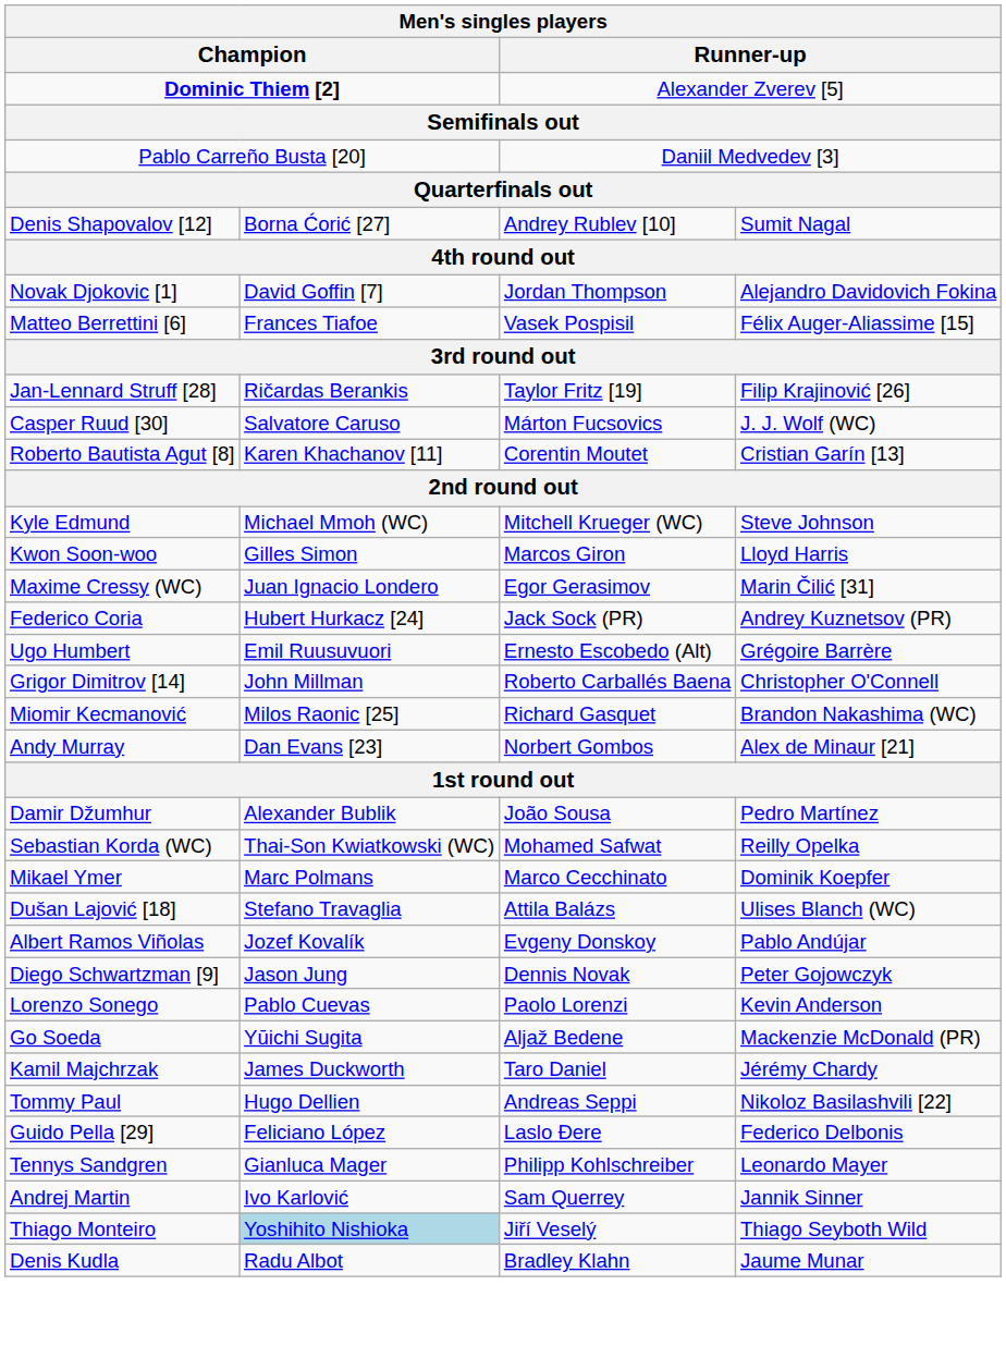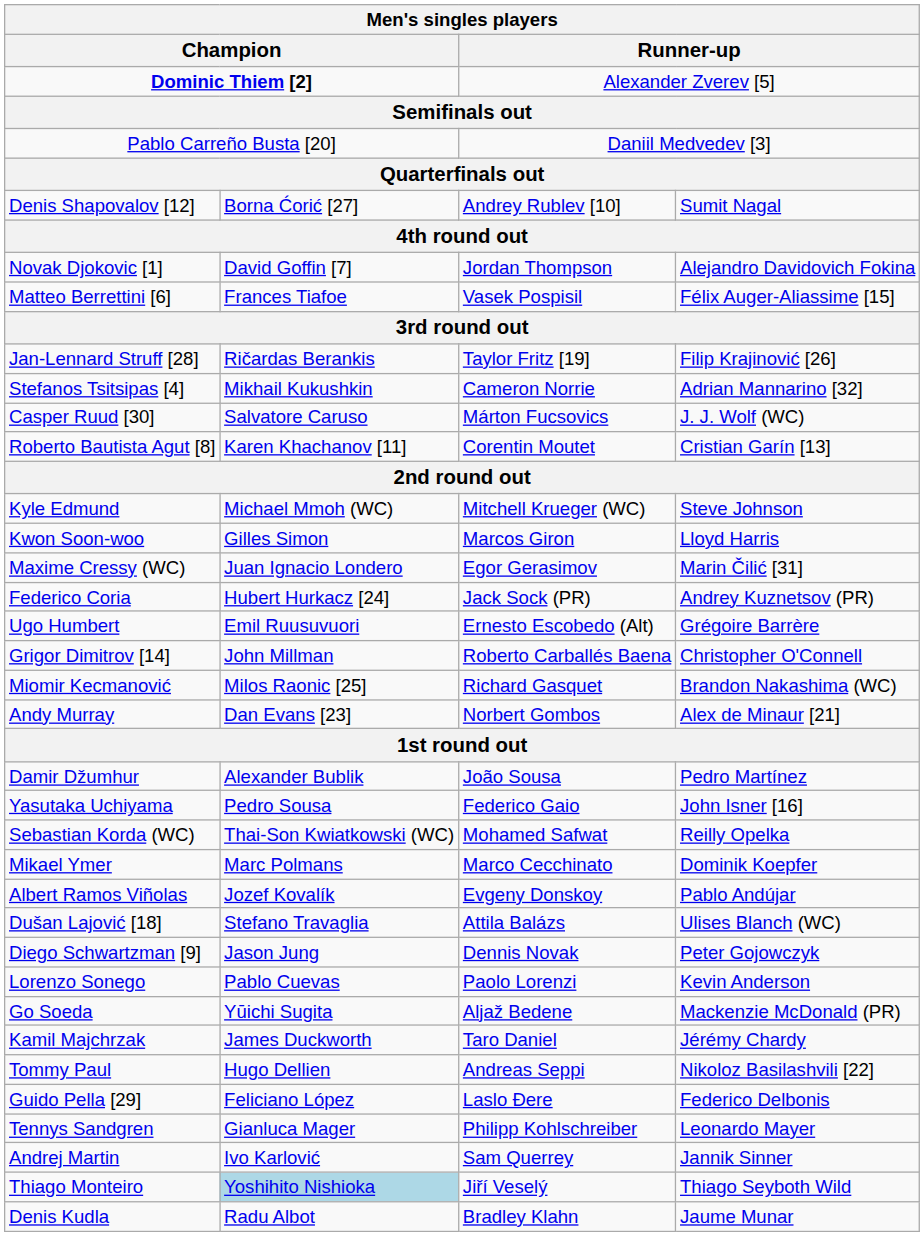 <table class="wikitable collapsible collapsed" style="font-size:90%">
 <tr>
 <th colspan=4>Men's singles players</th>
 </tr>
 <tr style="font-size:110%">
 <th colspan="2"><strong>Champion</strong></th>
 <th colspan="2">Runner-up</th>
 </tr>
 <tr style="text-align:center;">
 <td colspan="2"> <strong><a href='#'>Dominic Thiem</a> [2]</strong></td>
 <td colspan="2"> <a href='#'>Alexander Zverev</a> [5]</td>
 </tr>
 <tr style="font-size:110%">
 <th colspan="4">Semifinals out</th>
 </tr>
 <tr style="text-align:center;">
 <td colspan="2"> <a href='#'>Pablo Carreño Busta</a> [20]</td>
 <td colspan="2"> <a href='#'>Daniil Medvedev</a> [3]</td>
 </tr>
 <tr style="font-size:110%">
 <th colspan="4">Quarterfinals out</th>
 </tr>
 <tr>
 <td> <a href='#'>Denis Shapovalov</a> [12]</td>
 <td> <a href='#'>Borna Ćorić</a> [27]</td>
 <td> <a href='#'>Andrey Rublev</a> [10]</td>
 <td> <a href='#'>Sumit Nagal</a></td>
 </tr>
 <tr style="font-size:110%">
 <th colspan="4">4th round out</th>
 </tr>
 <tr>
 <td> <a href='#'>Novak Djokovic</a> [1]</td>
 <td> <a href='#'>David Goffin</a> [7]</td>
 <td> <a href='#'>Jordan Thompson</a></td>
 <td> <a href='#'>Alejandro Davidovich Fokina</a></td>
 </tr>
 <tr>
 <td> <a href='#'>Matteo Berrettini</a> [6]</td>
 <td> <a href='#'>Frances Tiafoe</a></td>
 <td> <a href='#'>Vasek Pospisil</a></td>
 <td> <a href='#'>Félix Auger-Aliassime</a> [15]</td>
 </tr>
 <tr style="font-size:110%">
 <th colspan="4">3rd round out</th>
 </tr>
 <tr>
 <td> <a href='#'>Jan-Lennard Struff</a> [28]</td>
 <td> <a href='#'>Ričardas Berankis</a></td>
 <td> <a href='#'>Taylor Fritz</a> [19]</td>
 <td> <a href='#'>Filip Krajinović</a> [26]</td>
+</tr>
+<tr>
+<td> <a href='#'>Stefanos Tsitsipas</a> [4]</td>
+<td> <a href='#'>Mikhail Kukushkin</a></td>
+<td> <a href='#'>Cameron Norrie</a></td>
+<td> <a href='#'>Adrian Mannarino</a> [32]</td>
 </tr>
 <tr>
 <td> <a href='#'>Casper Ruud</a> [30]</td>
 <td> <a href='#'>Salvatore Caruso</a></td>
 <td> <a href='#'>Márton Fucsovics</a></td>
 <td> <a href='#'>J. J. Wolf</a> (WC)</td>
 </tr>
 <tr>
 <td> <a href='#'>Roberto Bautista Agut</a> [8]</td>
 <td> <a href='#'>Karen Khachanov</a> [11]</td>
 <td> <a href='#'>Corentin Moutet</a></td>
 <td> <a href='#'>Cristian Garín</a> [13]</td>
 </tr>
 <tr style="font-size:110%">
 <th colspan="4">2nd round out</th>
 </tr>
 <tr>
 <td> <a href='#'>Kyle Edmund</a></td>
 <td> <a href='#'>Michael Mmoh</a> (WC)</td>
 <td> <a href='#'>Mitchell Krueger</a> (WC)</td>
 <td> <a href='#'>Steve Johnson</a></td>
 </tr>
 <tr>
 <td> <a href='#'>Kwon Soon-woo</a></td>
 <td> <a href='#'>Gilles Simon</a></td>
 <td> <a href='#'>Marcos Giron</a></td>
 <td> <a href='#'>Lloyd Harris</a></td>
 </tr>
 <tr>
 <td> <a href='#'>Maxime Cressy</a> (WC)</td>
 <td> <a href='#'>Juan Ignacio Londero</a></td>
 <td> <a href='#'>Egor Gerasimov</a></td>
 <td> <a href='#'>Marin Čilić</a> [31]</td>
 </tr>
 <tr>
 <td> <a href='#'>Federico Coria</a></td>
 <td> <a href='#'>Hubert Hurkacz</a> [24]</td>
 <td> <a href='#'>Jack Sock</a> (PR)</td>
 <td> <a href='#'>Andrey Kuznetsov</a> (PR)</td>
 </tr>
 <tr>
 <td> <a href='#'>Ugo Humbert</a></td>
 <td> <a href='#'>Emil Ruusuvuori</a></td>
 <td> <a href='#'>Ernesto Escobedo</a> (Alt)</td>
 <td> <a href='#'>Grégoire Barrère</a></td>
 </tr>
 <tr>
 <td> <a href='#'>Grigor Dimitrov</a> [14]</td>
 <td> <a href='#'>John Millman</a></td>
 <td> <a href='#'>Roberto Carballés Baena</a></td>
 <td> <a href='#'>Christopher O'Connell</a></td>
 </tr>
 <tr>
 <td> <a href='#'>Miomir Kecmanović</a></td>
 <td> <a href='#'>Milos Raonic</a> [25]</td>
 <td> <a href='#'>Richard Gasquet</a></td>
 <td> <a href='#'>Brandon Nakashima</a> (WC)</td>
 </tr>
 <tr>
 <td> <a href='#'>Andy Murray</a></td>
 <td> <a href='#'>Dan Evans</a> [23]</td>
 <td> <a href='#'>Norbert Gombos</a></td>
 <td> <a href='#'>Alex de Minaur</a> [21]</td>
 </tr>
 <tr style="font-size:110%">
 <th colspan="4">1st round out</th>
 </tr>
 <tr>
 <td> <a href='#'>Damir Džumhur</a></td>
 <td> <a href='#'>Alexander Bublik</a></td>
 <td> <a href='#'>João Sousa</a></td>
 <td> <a href='#'>Pedro Martínez</a></td>
 </tr>
 <tr>
+<td> <a href='#'>Yasutaka Uchiyama</a></td>
+<td> <a href='#'>Pedro Sousa</a></td>
+<td> <a href='#'>Federico Gaio</a></td>
+<td> <a href='#'>John Isner</a> [16]</td>
+</tr>
+<tr>
 <td> <a href='#'>Sebastian Korda</a> (WC)</td>
 <td> <a href='#'>Thai-Son Kwiatkowski</a> (WC)</td>
 <td> <a href='#'>Mohamed Safwat</a></td>
 <td> <a href='#'>Reilly Opelka</a></td>
 </tr>
 <tr>
 <td> <a href='#'>Mikael Ymer</a></td>
 <td> <a href='#'>Marc Polmans</a></td>
 <td> <a href='#'>Marco Cecchinato</a></td>
 <td> <a href='#'>Dominik Koepfer</a></td>
 </tr>
 <tr>
+<td> <a href='#'>Albert Ramos Viñolas</a></td>
+<td> <a href='#'>Jozef Kovalík</a></td>
+<td> <a href='#'>Evgeny Donskoy</a></td>
+<td> <a href='#'>Pablo Andújar</a></td>
+</tr>
+<tr>
 <td> <a href='#'>Dušan Lajović</a> [18]</td>
 <td> <a href='#'>Stefano Travaglia</a></td>
 <td> <a href='#'>Attila Balázs</a></td>
 <td> <a href='#'>Ulises Blanch</a> (WC)</td>
-</tr>
-<tr>
-<td> <a href='#'>Albert Ramos Viñolas</a></td>
-<td> <a href='#'>Jozef Kovalík</a></td>
-<td> <a href='#'>Evgeny Donskoy</a></td>
-<td> <a href='#'>Pablo Andújar</a></td>
 </tr>
 <tr>
 <td> <a href='#'>Diego Schwartzman</a> [9]</td>
 <td> <a href='#'>Jason Jung</a></td>
 <td> <a href='#'>Dennis Novak</a></td>
 <td> <a href='#'>Peter Gojowczyk</a></td>
 </tr>
 <tr>
 <td> <a href='#'>Lorenzo Sonego</a></td>
 <td> <a href='#'>Pablo Cuevas</a></td>
 <td> <a href='#'>Paolo Lorenzi</a></td>
 <td> <a href='#'>Kevin Anderson</a></td>
 </tr>
 <tr>
 <td> <a href='#'>Go Soeda</a></td>
 <td> <a href='#'>Yūichi Sugita</a></td>
 <td> <a href='#'>Aljaž Bedene</a></td>
 <td> <a href='#'>Mackenzie McDonald</a> (PR)</td>
 </tr>
 <tr>
 <td> <a href='#'>Kamil Majchrzak</a></td>
 <td> <a href='#'>James Duckworth</a></td>
 <td> <a href='#'>Taro Daniel</a></td>
 <td> <a href='#'>Jérémy Chardy</a></td>
 </tr>
 <tr>
 <td> <a href='#'>Tommy Paul</a></td>
 <td> <a href='#'>Hugo Dellien</a></td>
 <td> <a href='#'>Andreas Seppi</a></td>
 <td> <a href='#'>Nikoloz Basilashvili</a> [22]</td>
 </tr>
 <tr>
 <td> <a href='#'>Guido Pella</a> [29]</td>
 <td> <a href='#'>Feliciano López</a></td>
 <td> <a href='#'>Laslo Đere</a></td>
 <td> <a href='#'>Federico Delbonis</a></td>
 </tr>
 <tr>
 <td> <a href='#'>Tennys Sandgren</a></td>
 <td> <a href='#'>Gianluca Mager</a></td>
 <td> <a href='#'>Philipp Kohlschreiber</a></td>
 <td> <a href='#'>Leonardo Mayer</a></td>
 </tr>
 <tr>
 <td> <a href='#'>Andrej Martin</a></td>
 <td> <a href='#'>Ivo Karlović</a></td>
 <td> <a href='#'>Sam Querrey</a></td>
 <td> <a href='#'>Jannik Sinner</a></td>
 </tr>
 <tr>
 <td> <a href='#'>Thiago Monteiro</a></td>
 <td style="background: lightblue;"> <a href='#'>Yoshihito Nishioka</a></td>
 <td> <a href='#'>Jiří Veselý</a></td>
 <td> <a href='#'>Thiago Seyboth Wild</a></td>
 </tr>
 <tr>
 <td> <a href='#'>Denis Kudla</a></td>
 <td> <a href='#'>Radu Albot</a></td>
 <td> <a href='#'>Bradley Klahn</a></td>
 <td> <a href='#'>Jaume Munar</a></td>
 </tr>
 </table>
